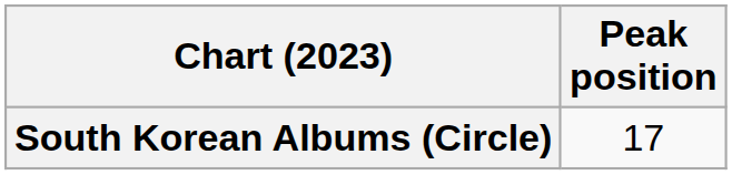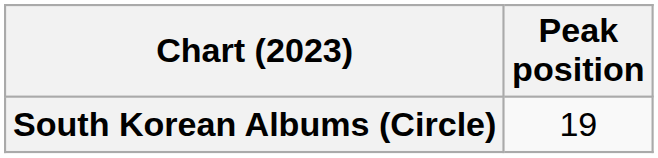 <table class="wikitable plainrowheaders" style="text-align:center;">
 <tr>
 <th scope="col">Chart (2023)</th>
 <th scope="col">Peak<br>position</th>
 </tr>
 <tr>
 <th scope="row">South Korean Albums (Circle)</th>
-<td>17</td>
+<td>19</td>
 </tr>
 </table>
